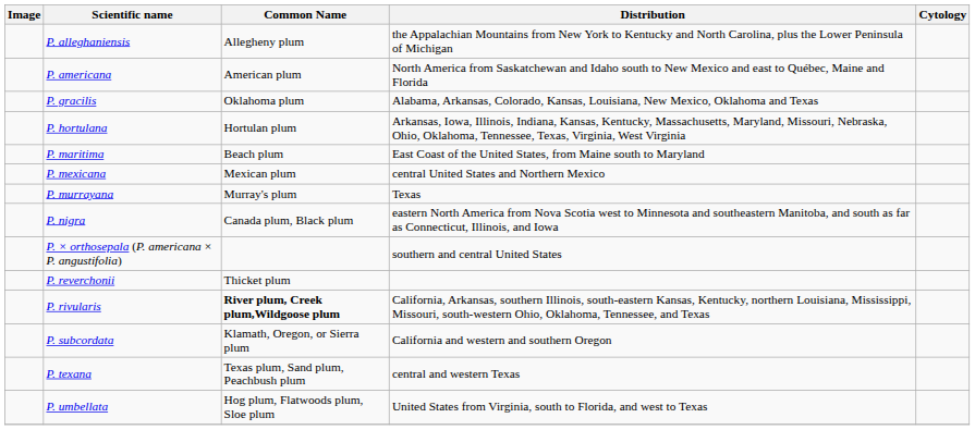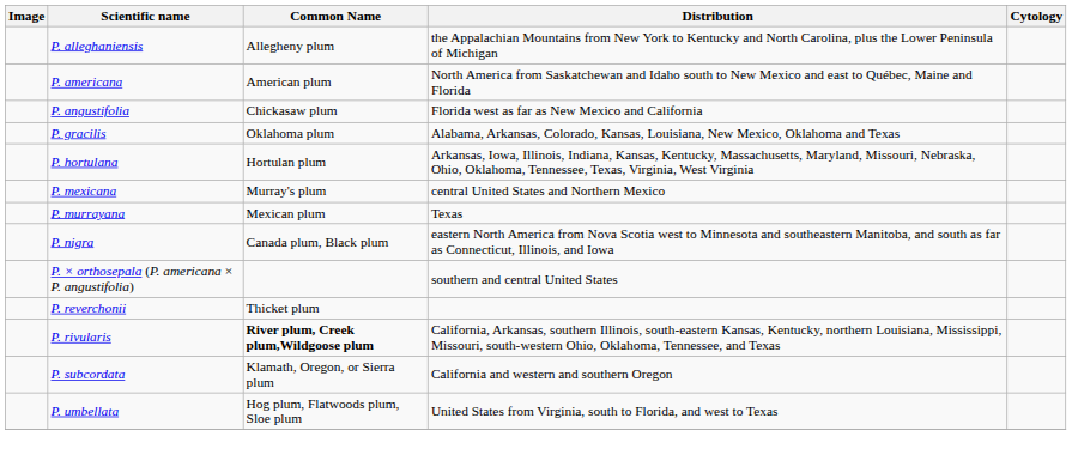 <table class="wikitable">
 <tr>
 <th>Image</th>
 <th>Scientific name</th>
 <th>Common Name</th>
 <th>Distribution</th>
 <th>Cytology</th>
 </tr>
 <tr>
 <td></td>
 <td><em><a href='#'>P. alleghaniensis</a></em></td>
 <td>Allegheny plum</td>
 <td>the Appalachian Mountains from New York to Kentucky and North Carolina, plus the Lower Peninsula of Michigan</td>
 <td></td>
 </tr>
 <tr>
 <td></td>
 <td><em><a href='#'>P. americana</a></em></td>
 <td>American plum</td>
 <td>North America from Saskatchewan and Idaho south to New Mexico and east to Québec, Maine and Florida</td>
 <td></td>
 </tr>
 <tr>
 <td></td>
+<td><em><a href='#'>P. angustifolia</a></em></td>
+<td>Chickasaw plum</td>
+<td>Florida west as far as New Mexico and California</td>
+<td></td>
+</tr>
+<tr>
+<td></td>
 <td><em><a href='#'>P. gracilis</a></em></td>
 <td>Oklahoma plum</td>
 <td>Alabama, Arkansas, Colorado, Kansas, Louisiana, New Mexico, Oklahoma and Texas</td>
 <td></td>
 </tr>
 <tr>
 <td></td>
 <td><em><a href='#'>P. hortulana</a></em></td>
 <td>Hortulan plum</td>
 <td>Arkansas, Iowa, Illinois, Indiana, Kansas, Kentucky, Massachusetts, Maryland, Missouri, Nebraska, Ohio, Oklahoma, Tennessee, Texas, Virginia, West Virginia</td>
 <td></td>
 </tr>
 <tr>
 <td></td>
-<td><em><a href='#'>P. maritima</a></em></td>
-<td>Beach plum</td>
-<td>East Coast of the United States, from Maine south to Maryland</td>
-<td></td>
-</tr>
-<tr>
-<td></td>
 <td><em><a href='#'>P. mexicana</a></em></td>
-<td>Mexican plum</td>
+<td>Murray's plum</td>
 <td>central United States and Northern Mexico</td>
 <td></td>
 </tr>
 <tr>
 <td></td>
 <td><em><a href='#'>P. murrayana</a></em></td>
-<td>Murray's plum</td>
+<td>Mexican plum</td>
 <td>Texas</td>
 <td></td>
 </tr>
 <tr>
 <td></td>
 <td><em><a href='#'>P. nigra</a></em></td>
 <td>Canada plum, Black plum</td>
 <td>eastern North America from Nova Scotia west to Minnesota and southeastern Manitoba, and south as far as Connecticut, Illinois, and Iowa</td>
 <td></td>
 </tr>
 <tr>
 <td></td>
 <td><em><a href='#'>P. × orthosepala</a></em> (<em>P. americana</em> × <em>P. angustifolia</em>)</td>
 <td></td>
 <td>southern and central United States</td>
 <td></td>
 </tr>
 <tr>
 <td></td>
 <td><em><a href='#'>P. reverchonii</a></em></td>
 <td>Thicket plum</td>
 <td></td>
 <td></td>
 </tr>
 <tr>
 <td></td>
 <td><em><a href='#'>P. rivularis</a></em></td>
 <td><strong>River plum, Creek plum,Wildgoose plum</strong></td>
 <td>California, Arkansas, southern Illinois, south-eastern Kansas, Kentucky, northern Louisiana, Mississippi, Missouri, south-western Ohio, Oklahoma, Tennessee, and Texas</td>
 <td></td>
 </tr>
 <tr>
 <td></td>
 <td><em><a href='#'>P. subcordata</a></em></td>
 <td>Klamath, Oregon, or Sierra plum</td>
 <td>California and western and southern Oregon</td>
 <td></td>
 </tr>
 <tr>
 <td></td>
-<td><em><a href='#'>P. texana</a></em></td>
-<td>Texas plum, Sand plum, Peachbush plum</td>
-<td>central and western Texas</td>
-<td></td>
-</tr>
-<tr>
-<td></td>
 <td><em><a href='#'>P. umbellata</a></em></td>
 <td>Hog plum, Flatwoods plum, Sloe plum</td>
 <td>United States from Virginia, south to Florida, and west to Texas</td>
 <td></td>
 </tr>
 <tr>
 </tr>
 </table>
